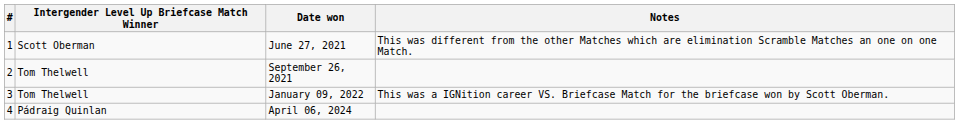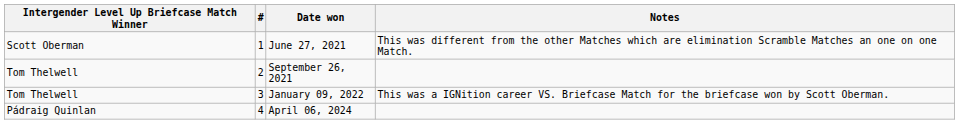 <table class="wikitable sortable">
 <tr>
+<th>Intergender Level Up Briefcase Match Winner</th>
 <th>#</th>
-<th>Intergender Level Up Briefcase Match Winner</th>
 <th>Date won</th>
 <th>Notes</th>
 </tr>
 <tr>
+<td>Scott Oberman</td>
 <td>1</td>
-<td>Scott Oberman</td>
 <td>June 27, 2021</td>
 <td>This was different from the other Matches which are elimination Scramble Matches an one on one Match.</td>
 </tr>
 <tr>
+<td>Tom Thelwell</td>
 <td>2</td>
-<td>Tom Thelwell</td>
 <td>September 26, 2021</td>
 <td></td>
 </tr>
 <tr>
+<td>Tom Thelwell</td>
 <td>3</td>
-<td>Tom Thelwell</td>
 <td>January 09, 2022</td>
 <td>This was a IGNition career VS. Briefcase Match for the briefcase won by Scott Oberman.</td>
 </tr>
 <tr>
+<td>Pádraig Quinlan</td>
 <td>4</td>
-<td>Pádraig Quinlan</td>
 <td>April 06, 2024</td>
 <td></td>
 </tr>
 </table>
